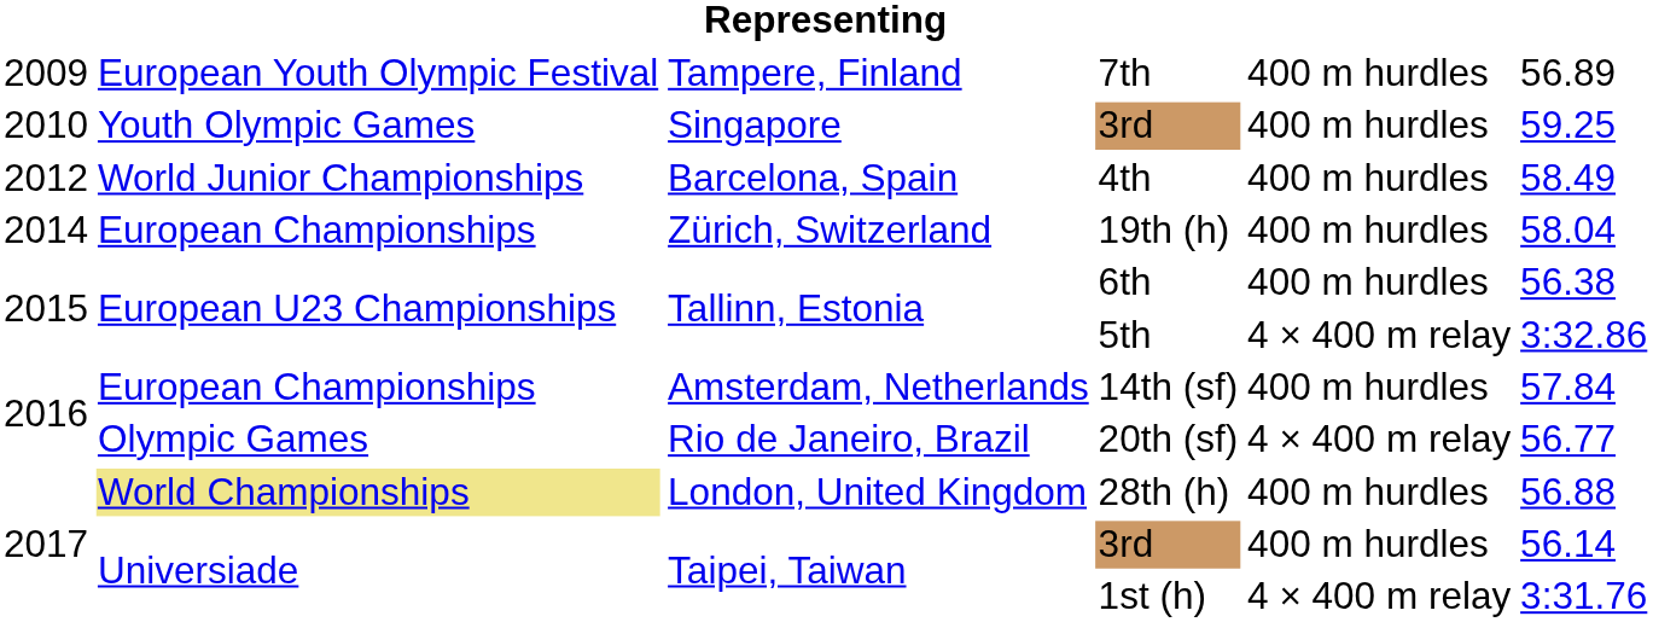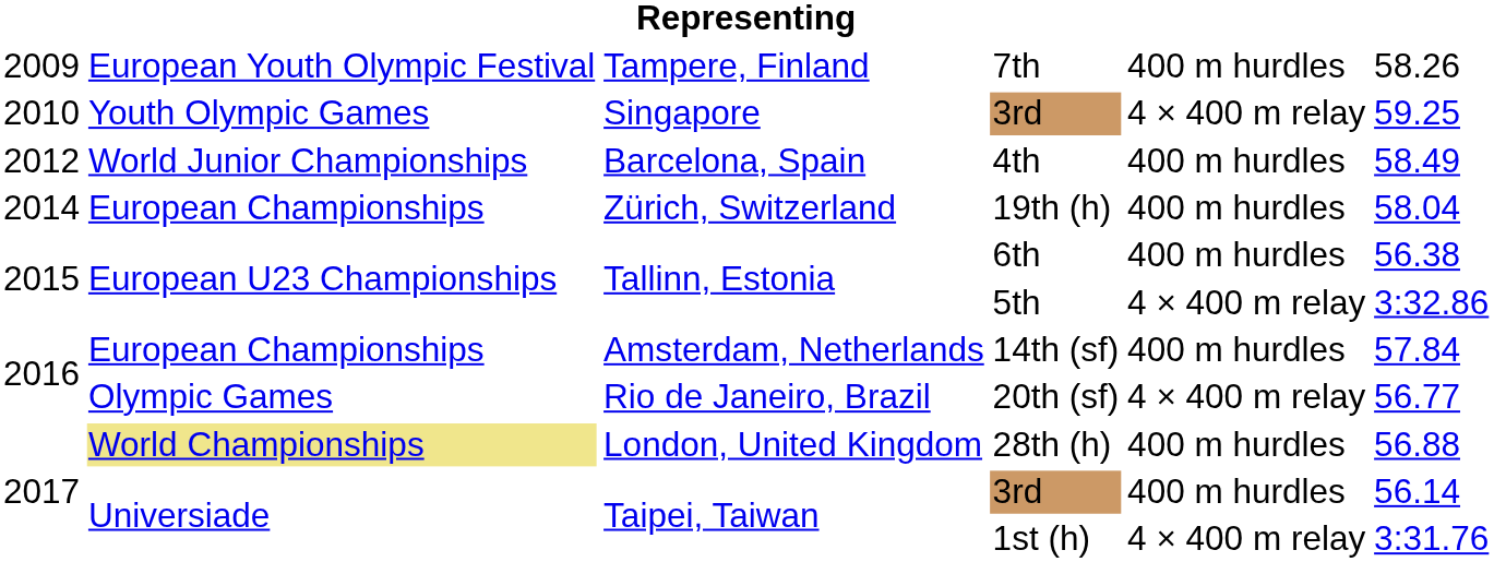 <table>
 <tr>
 <th colspan="6">Representing </th>
 </tr>
 <tr>
 <td>2009</td>
 <td><a href='#'>European Youth Olympic Festival</a></td>
 <td><a href='#'>Tampere, Finland</a></td>
 <td>7th</td>
 <td>400 m hurdles</td>
-<td>56.89</td>
+<td>58.26</td>
 </tr>
 <tr>
 <td>2010</td>
 <td><a href='#'>Youth Olympic Games</a></td>
 <td><a href='#'>Singapore</a></td>
 <td bgcolor=cc9966>3rd</td>
-<td>400 m hurdles</td>
+<td>4 × 400 m relay</td>
 <td><a href='#'>59.25</a></td>
 </tr>
 <tr>
 <td>2012</td>
 <td><a href='#'>World Junior Championships</a></td>
 <td><a href='#'>Barcelona, Spain</a></td>
 <td>4th</td>
 <td>400 m hurdles</td>
 <td><a href='#'>58.49</a></td>
 </tr>
 <tr>
 <td>2014</td>
 <td><a href='#'>European Championships</a></td>
 <td><a href='#'>Zürich, Switzerland</a></td>
 <td>19th (h)</td>
 <td>400 m hurdles</td>
 <td><a href='#'>58.04</a></td>
 </tr>
 <tr>
 <td rowspan=2>2015</td>
 <td rowspan=2><a href='#'>European U23 Championships</a></td>
 <td rowspan=2><a href='#'>Tallinn, Estonia</a></td>
 <td>6th</td>
 <td>400 m hurdles</td>
 <td><a href='#'>56.38</a></td>
 </tr>
 <tr>
 <td>5th</td>
 <td>4 × 400 m relay</td>
 <td><a href='#'>3:32.86</a></td>
 </tr>
 <tr>
 <td rowspan=2>2016</td>
 <td><a href='#'>European Championships</a></td>
 <td><a href='#'>Amsterdam, Netherlands</a></td>
 <td>14th (sf)</td>
 <td>400 m hurdles</td>
 <td><a href='#'>57.84</a></td>
 </tr>
 <tr>
 <td><a href='#'>Olympic Games</a></td>
 <td><a href='#'>Rio de Janeiro, Brazil</a></td>
 <td>20th (sf)</td>
 <td>4 × 400 m relay</td>
 <td><a href='#'>56.77</a></td>
 </tr>
 <tr>
 <td rowspan=3>2017</td>
 <td style="background: khaki;"><a href='#'>World Championships</a></td>
 <td><a href='#'>London, United Kingdom</a></td>
 <td>28th (h)</td>
 <td>400 m hurdles</td>
 <td><a href='#'>56.88</a></td>
 </tr>
 <tr>
 <td rowspan=2><a href='#'>Universiade</a></td>
 <td rowspan=2><a href='#'>Taipei, Taiwan</a></td>
 <td bgcolor=cc9966>3rd</td>
 <td>400 m hurdles</td>
 <td><a href='#'>56.14</a></td>
 </tr>
 <tr>
 <td>1st (h)</td>
 <td>4 × 400 m relay</td>
 <td><a href='#'>3:31.76</a></td>
 </tr>
 </table>
